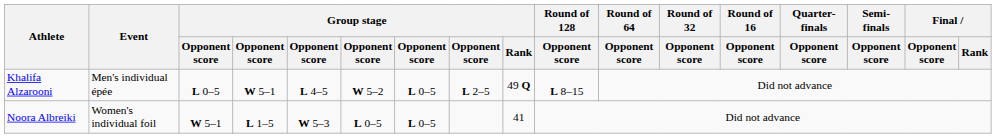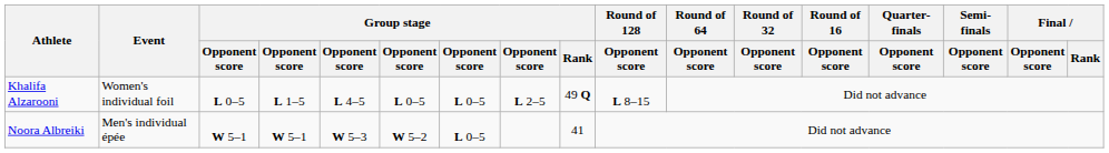 <table class="wikitable" style="font-size:90%; text-align:center">
 <tr>
 <th rowspan="2" width="100">Athlete</th>
 <th rowspan="2">Event</th>
 <th colspan="7">Group stage</th>
 <th>Round of 128</th>
 <th>Round of 64</th>
 <th>Round of 32</th>
 <th>Round of 16</th>
 <th>Quarter-finals</th>
 <th>Semi-finals</th>
 <th colspan="2">Final / </th>
 </tr>
 <tr>
 <th>Opponent<br>score</th>
 <th>Opponent<br>score</th>
 <th>Opponent<br>score</th>
 <th>Opponent<br>score</th>
 <th>Opponent<br>score</th>
 <th>Opponent<br>score</th>
 <th>Rank</th>
 <th>Opponent<br>score</th>
 <th>Opponent<br>score</th>
 <th>Opponent<br>score</th>
 <th>Opponent<br>score</th>
 <th>Opponent<br>score</th>
 <th>Opponent<br>score</th>
 <th>Opponent<br>score</th>
 <th>Rank</th>
 </tr>
 <tr>
 <td align="left"><a href='#'>Khalifa Alzarooni</a></td>
-<td align="left">Men's individual épée</td>
+<td align="left">Women's individual foil</td>
 <td><br><strong>L</strong> 0–5</td>
-<td><br><strong>W</strong> 5–1</td>
+<td><br><strong>L</strong> 1–5</td>
 <td><br><strong>L</strong> 4–5</td>
-<td><br><strong>W</strong> 5–2</td>
+<td><br><strong>L</strong> 0–5</td>
 <td><br><strong>L</strong> 0–5</td>
 <td><br><strong>L</strong> 2–5</td>
 <td>49 <strong>Q</strong></td>
 <td><br><strong>L</strong> 8–15</td>
 <td colspan="7">Did not advance</td>
 </tr>
 <tr>
 <td align="left"><a href='#'>Noora Albreiki</a></td>
-<td align="left">Women's individual foil</td>
+<td align="left">Men's individual épée</td>
 <td><br><strong>W</strong> 5–1</td>
-<td><br><strong>L</strong> 1–5</td>
+<td><br><strong>W</strong> 5–1</td>
 <td><br><strong>W</strong> 5–3</td>
-<td><br><strong>L</strong> 0–5</td>
+<td><br><strong>W</strong> 5–2</td>
 <td><br><strong>L</strong> 0–5</td>
 <td></td>
 <td>41</td>
 <td colspan="8">Did not advance</td>
 </tr>
 </table>
